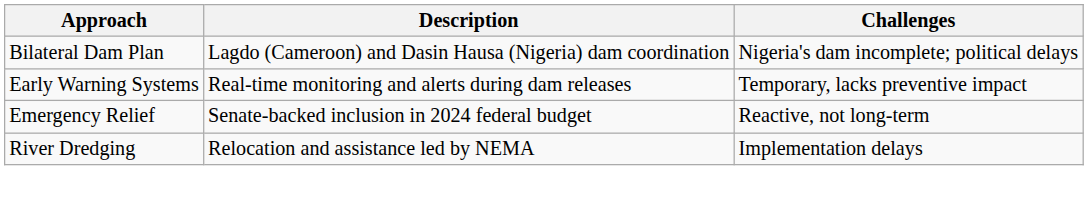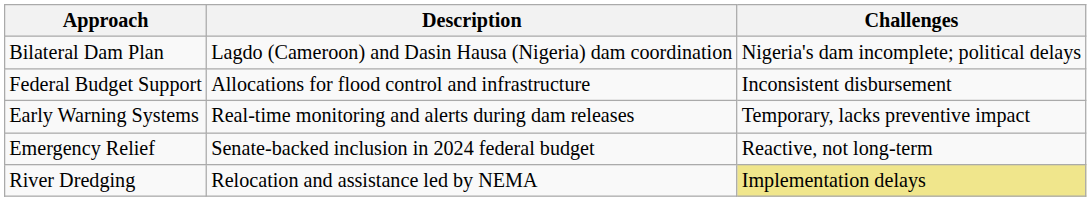 <table class="wikitable mw-collapsible">
 <tr>
 <th>Approach</th>
 <th>Description</th>
 <th>Challenges</th>
 </tr>
 <tr>
 <td>Bilateral Dam Plan</td>
 <td>Lagdo (Cameroon) and Dasin Hausa (Nigeria) dam  coordination</td>
 <td>Nigeria's dam incomplete; political delays</td>
+</tr>
+<tr>
+<td>Federal Budget Support</td>
+<td>Allocations for flood control and infrastructure</td>
+<td>Inconsistent disbursement</td>
 </tr>
 <tr>
 <td>Early Warning Systems</td>
 <td>Real-time monitoring and alerts during dam releases</td>
 <td>Temporary, lacks preventive impact</td>
 </tr>
 <tr>
 <td>Emergency Relief</td>
 <td>Senate-backed inclusion in 2024 federal budget</td>
 <td>Reactive, not long-term</td>
 </tr>
 <tr>
 <td>River Dredging</td>
 <td>Relocation and assistance led by NEMA</td>
-<td>Implementation delays</td>
+<td style="background: khaki;">Implementation delays</td>
 </tr>
 </table>
